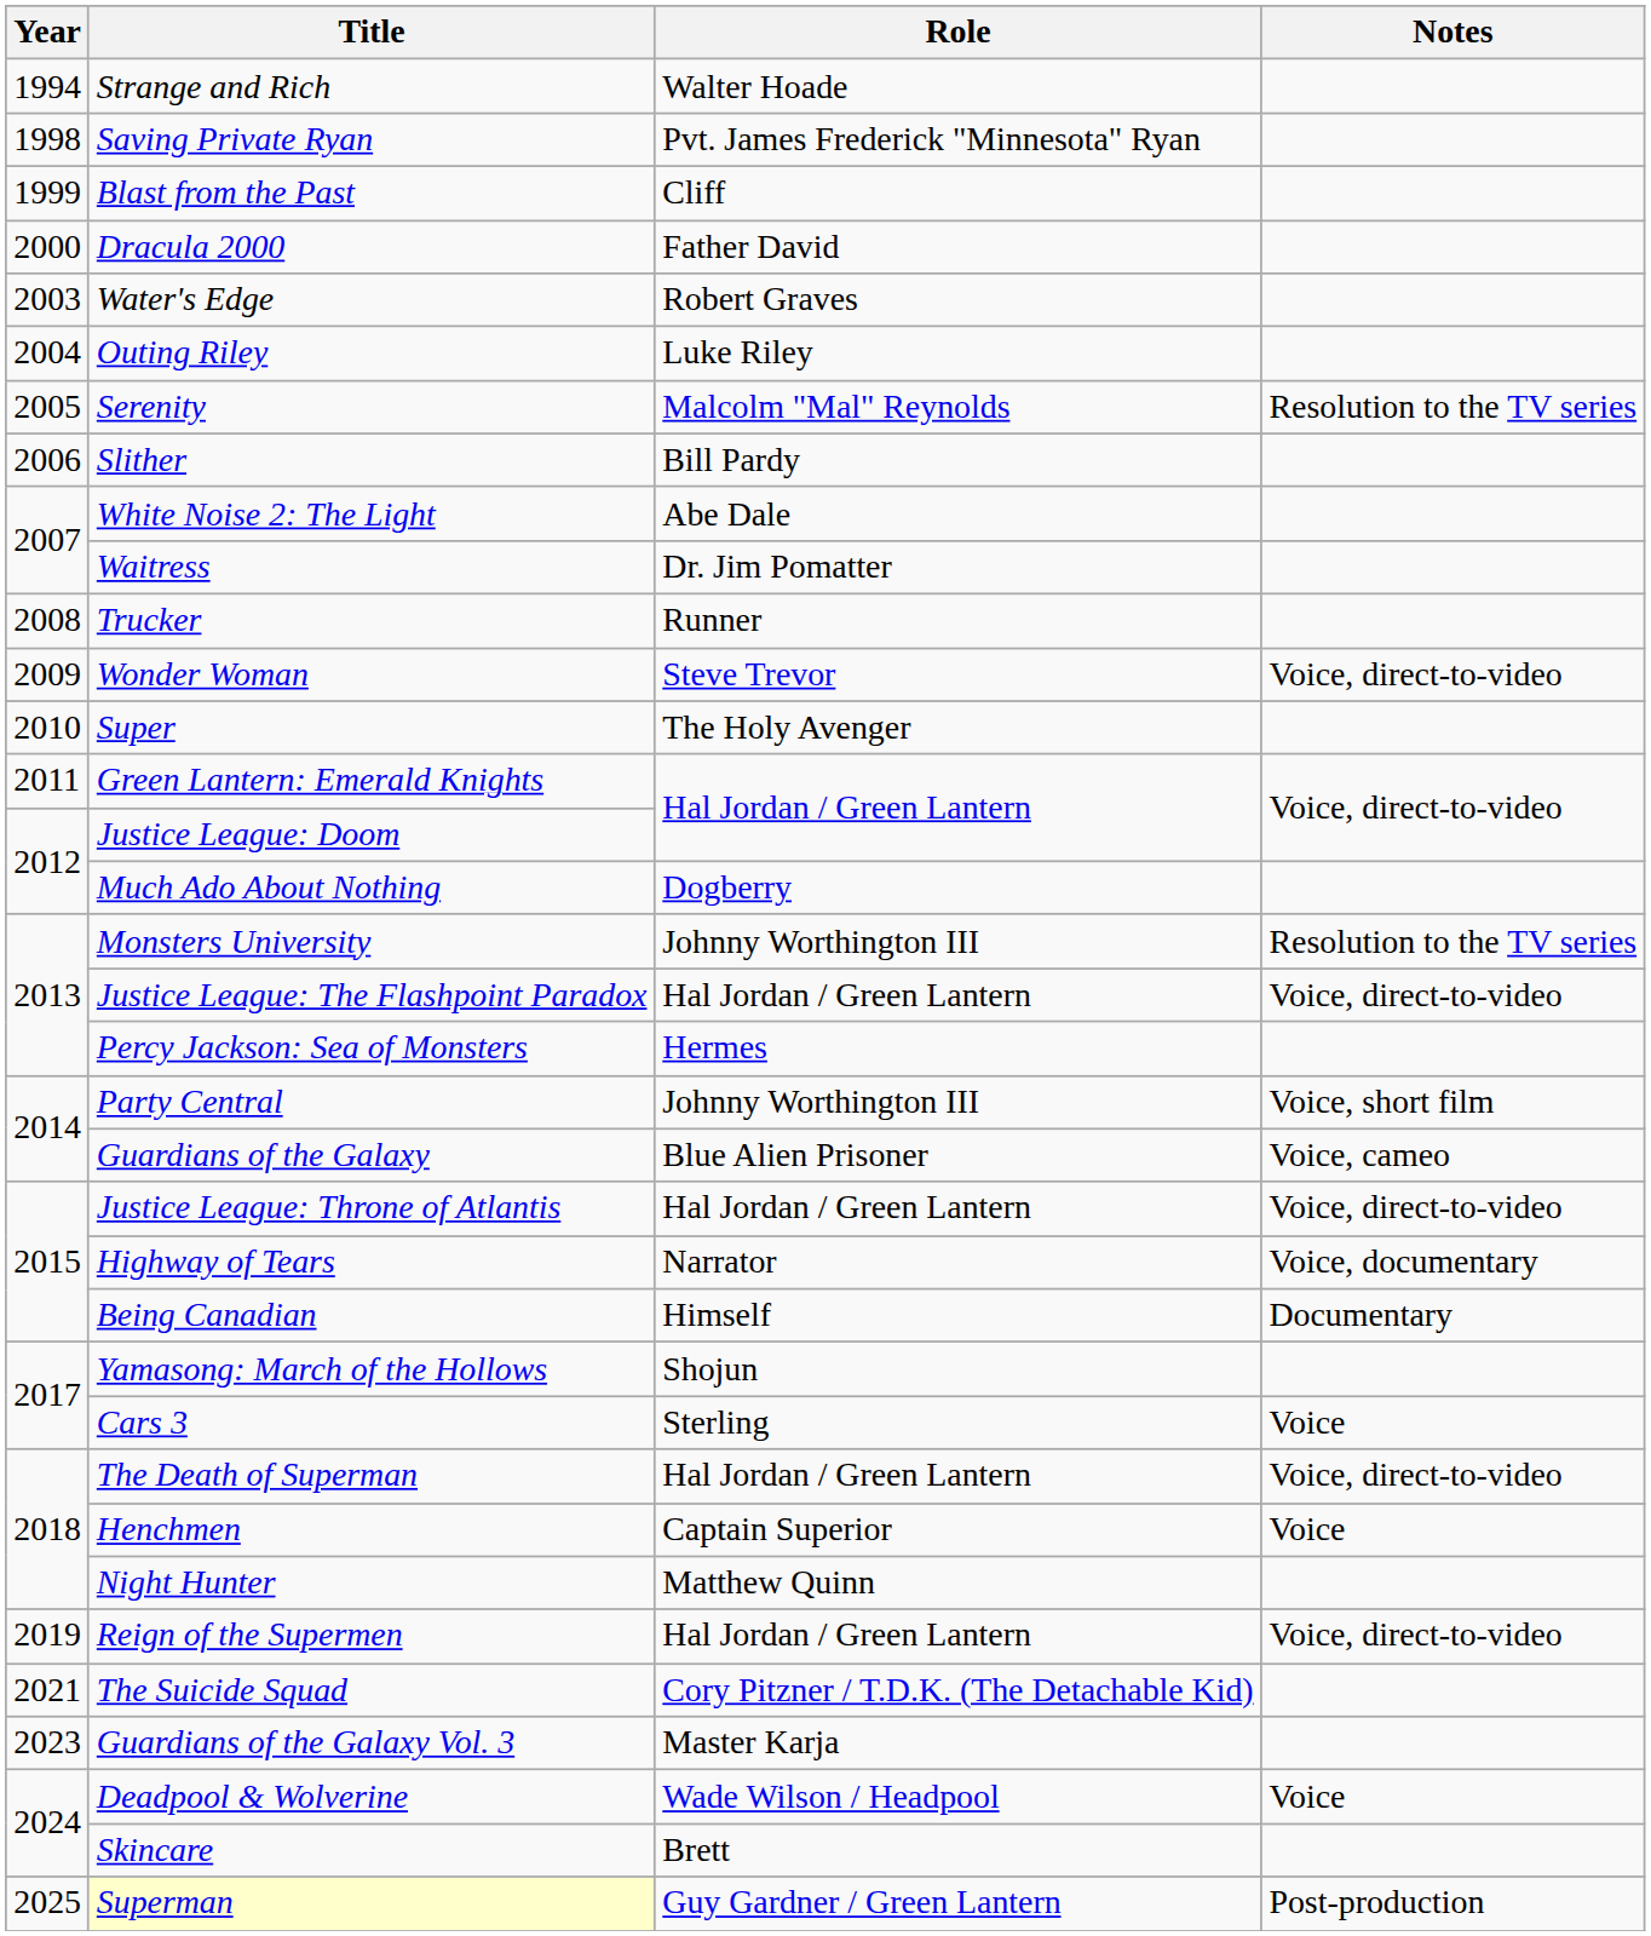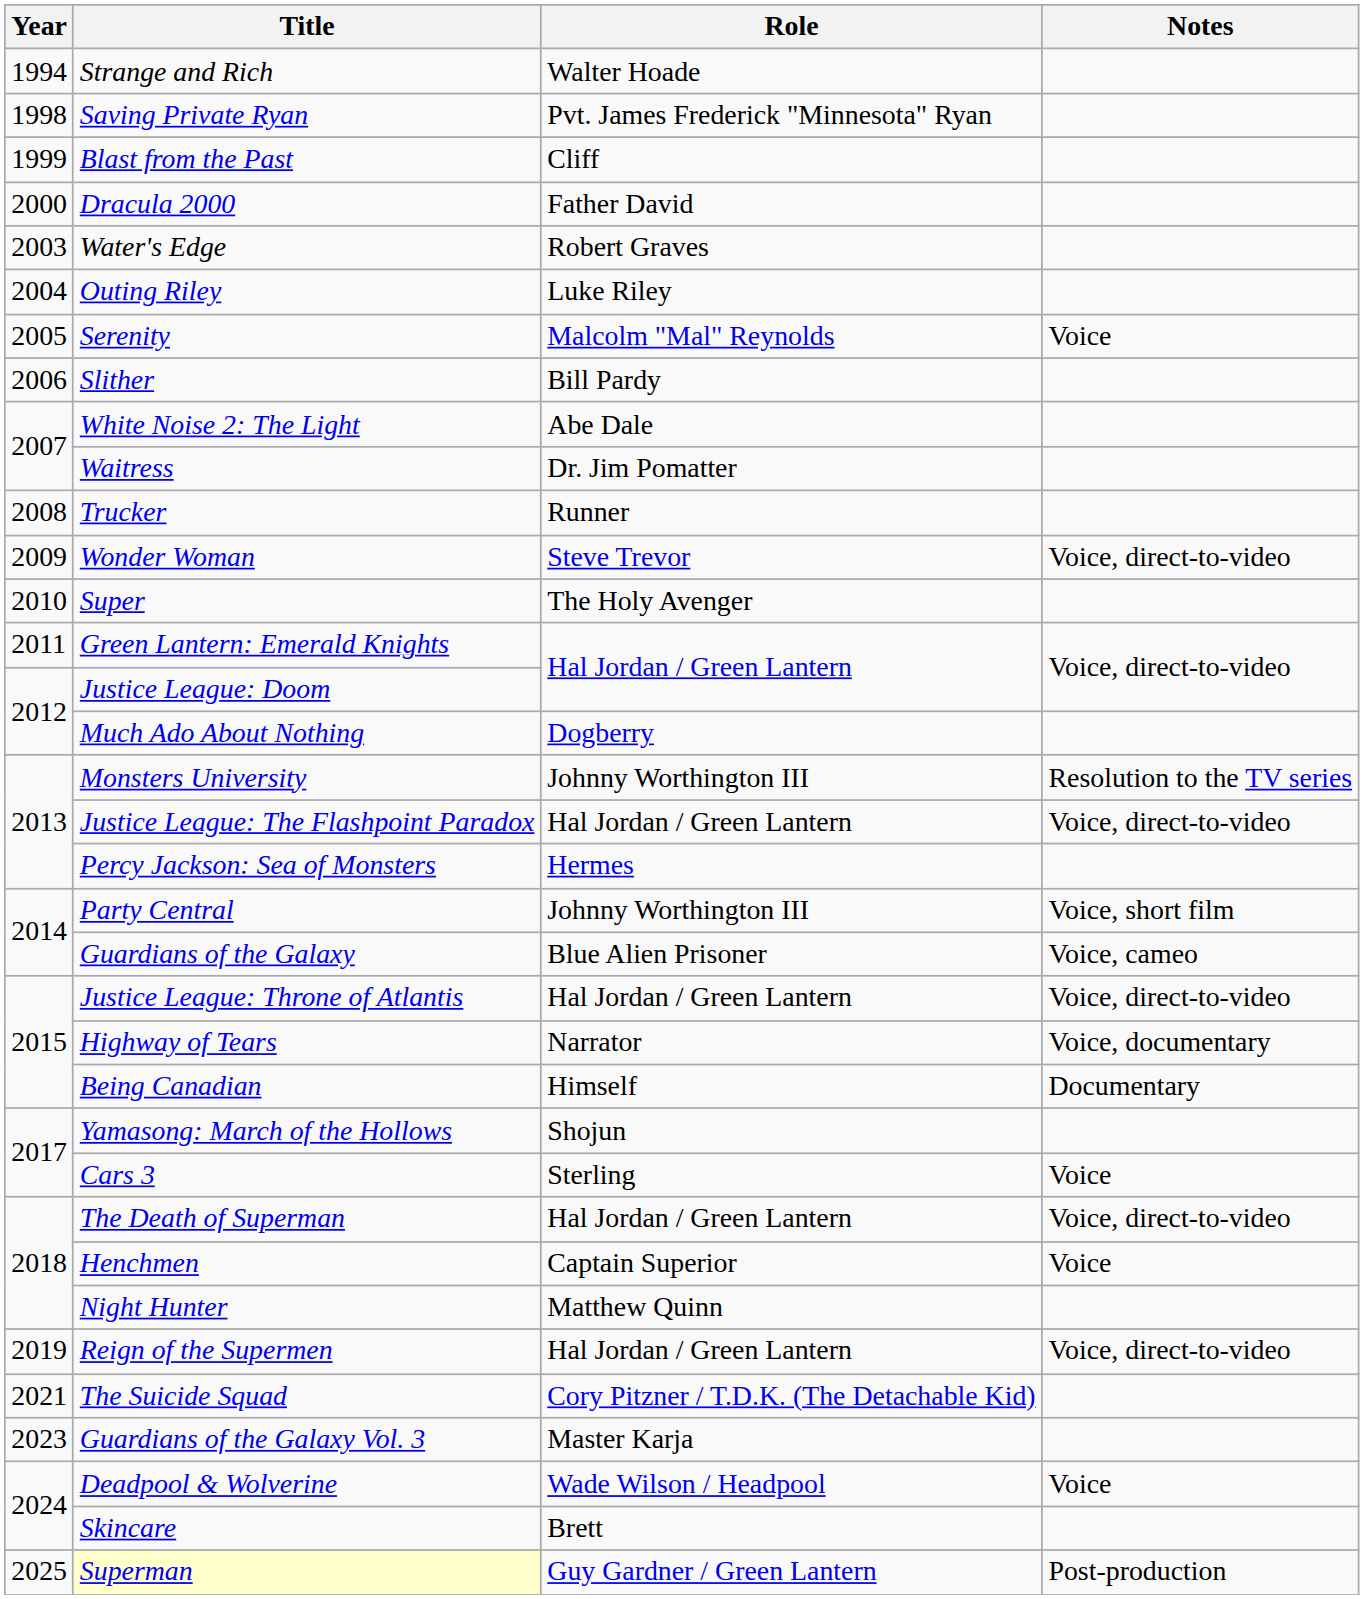 <table class="wikitable sortable">
 <tr>
 <th>Year</th>
 <th>Title</th>
 <th>Role</th>
 <th class="unsortable">Notes</th>
 </tr>
 <tr>
 <td>1994</td>
 <td><em>Strange and Rich</em></td>
 <td>Walter Hoade</td>
 <td></td>
 </tr>
 <tr>
 <td>1998</td>
 <td><em><a href='#'>Saving Private Ryan</a></em></td>
 <td>Pvt. James Frederick "Minnesota" Ryan</td>
 <td></td>
 </tr>
 <tr>
 <td>1999</td>
 <td><em><a href='#'>Blast from the Past</a></em></td>
 <td>Cliff</td>
 <td></td>
 </tr>
 <tr>
 <td>2000</td>
 <td><em><a href='#'>Dracula 2000</a></em></td>
 <td>Father David</td>
 <td></td>
 </tr>
 <tr>
 <td>2003</td>
 <td><em>Water's Edge</em></td>
 <td>Robert Graves</td>
 <td></td>
 </tr>
 <tr>
 <td>2004</td>
 <td><em><a href='#'>Outing Riley</a></em></td>
 <td>Luke Riley</td>
 <td></td>
 </tr>
 <tr>
 <td>2005</td>
 <td><em><a href='#'>Serenity</a></em></td>
 <td><a href='#'>Malcolm "Mal" Reynolds</a></td>
-<td>Resolution to the <a href='#'>TV series</a></td>
+<td>Voice</td>
 </tr>
 <tr>
 <td>2006</td>
 <td><em><a href='#'>Slither</a></em></td>
 <td>Bill Pardy</td>
 <td></td>
 </tr>
 <tr>
 <td rowspan="2">2007</td>
 <td><em><a href='#'>White Noise 2: The Light</a></em></td>
 <td>Abe Dale</td>
 <td></td>
 </tr>
 <tr>
 <td><em><a href='#'>Waitress</a></em></td>
 <td>Dr. Jim Pomatter</td>
 <td></td>
 </tr>
 <tr>
 <td>2008</td>
 <td><em><a href='#'>Trucker</a></em></td>
 <td>Runner</td>
 <td></td>
 </tr>
 <tr>
 <td>2009</td>
 <td><em><a href='#'>Wonder Woman</a></em></td>
 <td><a href='#'>Steve Trevor</a></td>
 <td>Voice, direct-to-video</td>
 </tr>
 <tr>
 <td>2010</td>
 <td><em><a href='#'>Super</a></em></td>
 <td>The Holy Avenger</td>
 <td></td>
 </tr>
 <tr>
 <td>2011</td>
 <td><em><a href='#'>Green Lantern: Emerald Knights</a></em></td>
 <td rowspan="2"><a href='#'>Hal Jordan / Green Lantern</a></td>
 <td rowspan="2">Voice, direct-to-video</td>
 </tr>
 <tr>
 <td rowspan="2">2012</td>
 <td><em><a href='#'>Justice League: Doom</a></em></td>
 </tr>
 <tr>
 <td><em><a href='#'>Much Ado About Nothing</a></em></td>
 <td><a href='#'>Dogberry</a></td>
 <td></td>
 </tr>
 <tr>
 <td rowspan="3">2013</td>
 <td><em><a href='#'>Monsters University</a></em></td>
 <td>Johnny Worthington III</td>
 <td>Resolution to the <a href='#'>TV series</a></td>
 </tr>
 <tr>
 <td><em><a href='#'>Justice League: The Flashpoint Paradox</a></em></td>
 <td>Hal Jordan / Green Lantern</td>
 <td>Voice, direct-to-video</td>
 </tr>
 <tr>
 <td><em><a href='#'>Percy Jackson: Sea of Monsters</a></em></td>
 <td><a href='#'>Hermes</a></td>
 <td></td>
 </tr>
 <tr>
 <td rowspan="2">2014</td>
 <td><em><a href='#'>Party Central</a></em></td>
 <td>Johnny Worthington III</td>
 <td>Voice, short film</td>
 </tr>
 <tr>
 <td><em><a href='#'>Guardians of the Galaxy</a></em></td>
 <td>Blue Alien Prisoner</td>
 <td>Voice, cameo</td>
 </tr>
 <tr>
 <td rowspan="3">2015</td>
 <td><em><a href='#'>Justice League: Throne of Atlantis</a></em></td>
 <td>Hal Jordan / Green Lantern</td>
 <td>Voice, direct-to-video</td>
 </tr>
 <tr>
 <td><em><a href='#'>Highway of Tears</a></em></td>
 <td>Narrator</td>
 <td>Voice, documentary</td>
 </tr>
 <tr>
 <td><em><a href='#'>Being Canadian</a></em></td>
 <td>Himself</td>
 <td>Documentary</td>
 </tr>
 <tr>
 <td rowspan="2">2017</td>
 <td><em><a href='#'>Yamasong: March of the Hollows</a></em></td>
 <td>Shojun</td>
 <td></td>
 </tr>
 <tr>
 <td><em><a href='#'>Cars 3</a></em></td>
 <td>Sterling</td>
 <td>Voice</td>
 </tr>
 <tr>
 <td rowspan="3">2018</td>
 <td data-sort-value="Death of Superman, The"><em><a href='#'>The Death of Superman</a></em></td>
 <td>Hal Jordan / Green Lantern</td>
 <td>Voice, direct-to-video</td>
 </tr>
 <tr>
 <td><em><a href='#'>Henchmen</a></em></td>
 <td>Captain Superior</td>
 <td>Voice</td>
 </tr>
 <tr>
 <td><em><a href='#'>Night Hunter</a></em></td>
 <td>Matthew Quinn</td>
 <td></td>
 </tr>
 <tr>
 <td>2019</td>
 <td><em><a href='#'>Reign of the Supermen</a></em></td>
 <td>Hal Jordan / Green Lantern</td>
 <td>Voice, direct-to-video</td>
 </tr>
 <tr>
 <td>2021</td>
 <td data-sort-value="Suicide Squad, The"><em><a href='#'>The Suicide Squad</a></em></td>
 <td><a href='#'>Cory Pitzner / T.D.K. (The Detachable Kid)</a></td>
 <td></td>
 </tr>
 <tr>
 <td>2023</td>
 <td><em><a href='#'>Guardians of the Galaxy Vol. 3</a></em></td>
 <td>Master Karja</td>
 <td></td>
 </tr>
 <tr>
 <td rowspan="2">2024</td>
 <td><em><a href='#'>Deadpool & Wolverine</a></em></td>
 <td><a href='#'>Wade Wilson / Headpool</a></td>
 <td>Voice</td>
 </tr>
 <tr>
 <td><em><a href='#'>Skincare</a></em></td>
 <td>Brett</td>
 <td></td>
 </tr>
 <tr>
 <td>2025</td>
 <td style="background:#FFFFCC;"><em><a href='#'>Superman</a></em> </td>
 <td><a href='#'>Guy Gardner / Green Lantern</a></td>
 <td>Post-production</td>
 </tr>
 <tr>
 </tr>
 </table>
